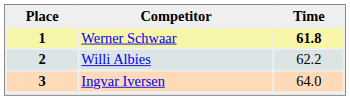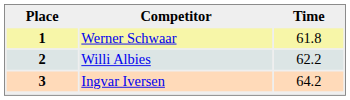 <table style="border-style:solid;border-width:1px;border-color:#808080;background-color:#EFEFEF" cellspacing="2" cellpadding="2" width="380px">
 <tr bgcolor="#EFEFEF">
 <th align=center>Place</th>
 <th align=center>Competitor</th>
 <th align=center>Time</th>
 </tr>
 <tr align="center" valign="top" bgcolor="#F7F6A8">
 <th>1</th>
 <td align="left"> <a href='#'>Werner Schwaar</a></td>
-<td align="center"><strong>61.8</strong></td>
+<td align="center">61.8</td>
 </tr>
 <tr align="center" valign="top" bgcolor="#DCE5E5">
 <th>2</th>
 <td align="left"> <a href='#'>Willi Albies</a></td>
 <td align="center">62.2</td>
 </tr>
 <tr align="center" valign="top" bgcolor="#FFDAB9">
 <th>3</th>
 <td align="left"> <a href='#'>Ingvar Iversen</a></td>
-<td align="center">64.0</td>
+<td align="center">64.2</td>
 </tr>
 <tr align="center" valign="top" bgcolor="#FFFFFF">
 </tr>
 </table>
